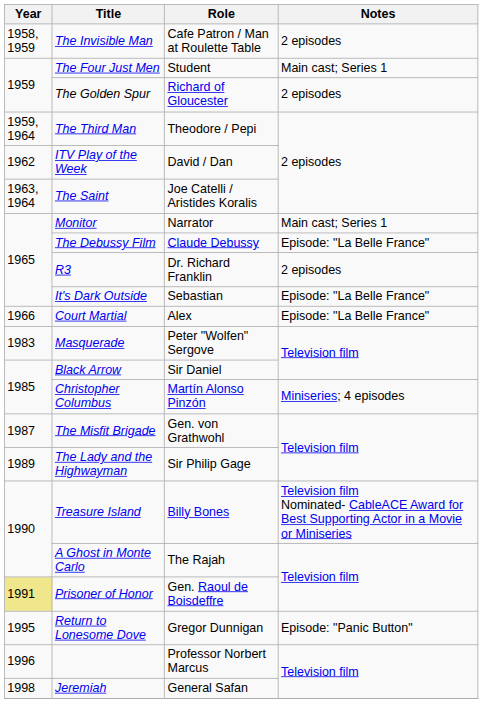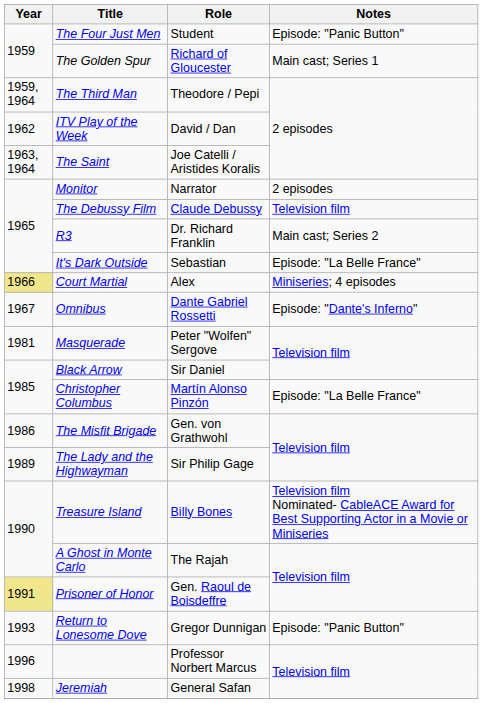 <table class="wikitable sortable">
 <tr>
 <th>Year</th>
 <th>Title</th>
 <th>Role</th>
 <th class="unsortable">Notes</th>
 </tr>
 <tr>
-<td>1958, 1959</td>
-<td><a href='#'><em>The Invisible Man</em></a></td>
-<td>Cafe Patron / Man at Roulette Table</td>
-<td>2 episodes</td>
-</tr>
-<tr>
 <td rowspan="2">1959</td>
 <td><a href='#'><em>The Four Just Men</em></a></td>
 <td>Student</td>
-<td>Main cast; Series 1</td>
+<td>Episode: "Panic Button"</td>
 </tr>
 <tr>
 <td><em>The Golden Spur</em></td>
 <td><a href='#'>Richard of Gloucester</a></td>
-<td>2 episodes</td>
+<td>Main cast; Series 1</td>
 </tr>
 <tr>
 <td>1959, 1964</td>
 <td><a href='#'><em>The Third Man</em></a></td>
 <td>Theodore / Pepi</td>
 <td rowspan="3">2 episodes</td>
 </tr>
 <tr>
 <td>1962</td>
 <td><em><a href='#'>ITV Play of the Week</a></em></td>
 <td>David / Dan</td>
 </tr>
 <tr>
 <td>1963, 1964</td>
 <td><a href='#'><em>The Saint</em></a></td>
 <td>Joe Catelli / Aristides Koralis</td>
 </tr>
 <tr>
 <td rowspan="4">1965</td>
 <td><a href='#'><em>Monitor</em></a></td>
 <td>Narrator</td>
-<td>Main cast; Series 1</td>
+<td>2 episodes</td>
 </tr>
 <tr>
 <td><em><a href='#'>The Debussy Film</a></em></td>
 <td><a href='#'>Claude Debussy</a></td>
-<td>Episode: "La Belle France"</td>
+<td><a href='#'>Television film</a></td>
 </tr>
 <tr>
 <td><a href='#'><em>R3</em></a></td>
 <td>Dr. Richard Franklin</td>
-<td>2 episodes</td>
+<td>Main cast; Series 2</td>
 </tr>
 <tr>
 <td><a href='#'><em>It's Dark Outside</em></a></td>
 <td>Sebastian</td>
 <td>Episode: "La Belle France"</td>
 </tr>
 <tr>
-<td>1966</td>
+<td style="background: khaki;">1966</td>
 <td><a href='#'><em>Court Martial</em></a></td>
 <td>Alex</td>
-<td>Episode: "La Belle France"</td>
+<td><a href='#'>Miniseries</a>; 4 episodes</td>
 </tr>
 <tr>
-<td>1983</td>
+<td>1967</td>
+<td><a href='#'><em>Omnibus</em></a></td>
+<td><a href='#'>Dante Gabriel Rossetti</a></td>
+<td>Episode: "<a href='#'>Dante's Inferno</a>"</td>
+</tr>
+<tr>
+<td>1981</td>
 <td><a href='#'><em>Masquerade</em></a></td>
 <td>Peter "Wolfen" Sergove</td>
 <td rowspan="2"><a href='#'>Television film</a></td>
 </tr>
 <tr>
 <td rowspan="2">1985</td>
 <td><em><a href='#'>Black Arrow</a></em></td>
 <td>Sir Daniel</td>
 </tr>
 <tr>
 <td><em><a href='#'>Christopher Columbus</a></em></td>
 <td><a href='#'>Martín Alonso Pinzón</a></td>
-<td><a href='#'>Miniseries</a>; 4 episodes</td>
+<td>Episode: "La Belle France"</td>
 </tr>
 <tr>
-<td>1987</td>
+<td>1986</td>
 <td><em><a href='#'>The Misfit Brigade</a></em></td>
 <td>Gen. von Grathwohl</td>
 <td rowspan="2"><a href='#'>Television film</a></td>
 </tr>
 <tr>
 <td>1989</td>
 <td><em><a href='#'>The Lady and the Highwayman</a></em></td>
 <td>Sir Philip Gage</td>
 </tr>
 <tr>
 <td rowspan="2">1990</td>
 <td><em><a href='#'>Treasure Island</a></em></td>
 <td><a href='#'>Billy Bones</a></td>
 <td><a href='#'>Television film</a><br>Nominated- <a href='#'>CableACE Award for Best Supporting Actor in a Movie or Miniseries</a></td>
 </tr>
 <tr>
 <td><em><a href='#'>A Ghost in Monte Carlo</a></em></td>
 <td>The Rajah</td>
 <td rowspan="2"><a href='#'>Television film</a></td>
 </tr>
 <tr>
 <td style="background: khaki;">1991</td>
 <td><em><a href='#'>Prisoner of Honor</a></em></td>
 <td>Gen. <a href='#'>Raoul de Boisdeffre</a></td>
 </tr>
 <tr>
-<td>1995</td>
+<td>1993</td>
 <td><em><a href='#'>Return to Lonesome Dove</a></em></td>
 <td>Gregor Dunnigan</td>
 <td>Episode: "Panic Button"</td>
 </tr>
 <tr>
 <td>1996</td>
 <td><em></em></td>
 <td>Professor Norbert Marcus</td>
 <td rowspan="2"><a href='#'>Television film</a></td>
 </tr>
 <tr>
 <td>1998</td>
 <td><em><a href='#'>Jeremiah</a></em></td>
 <td>General Safan</td>
 </tr>
 <tr>
 </tr>
 </table>
